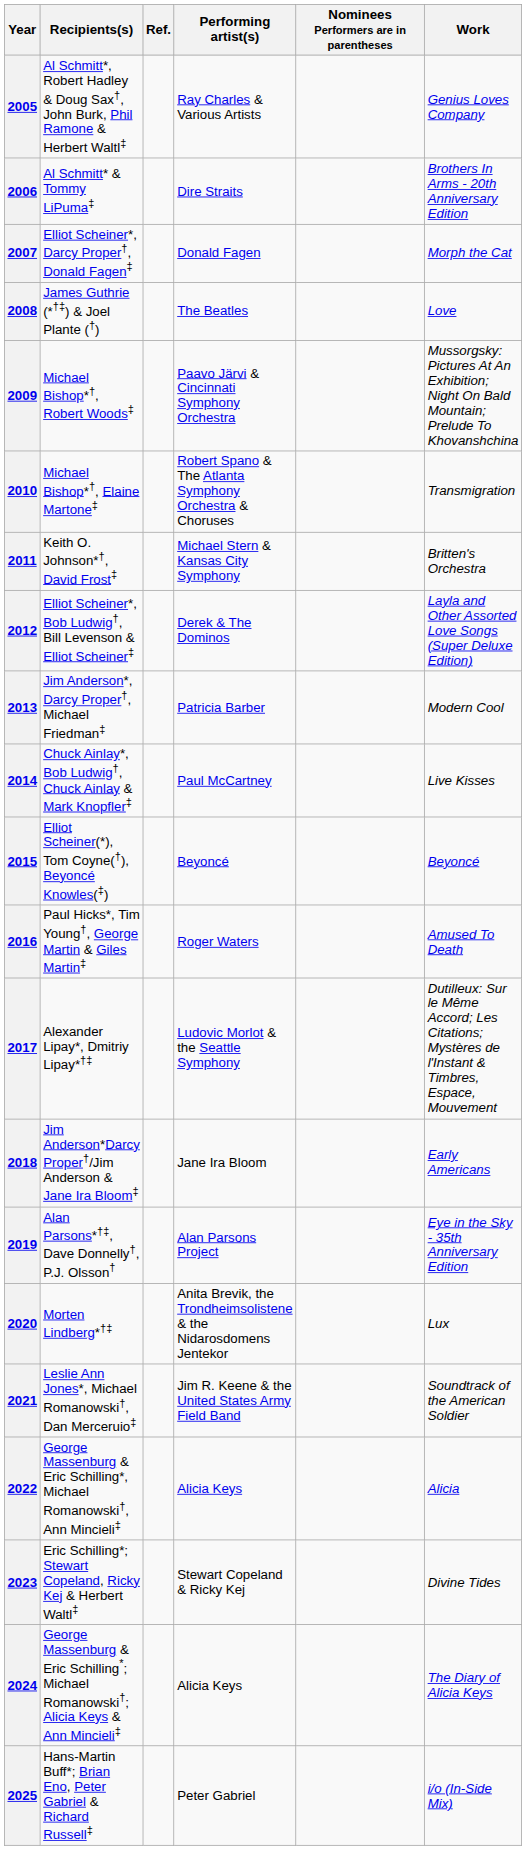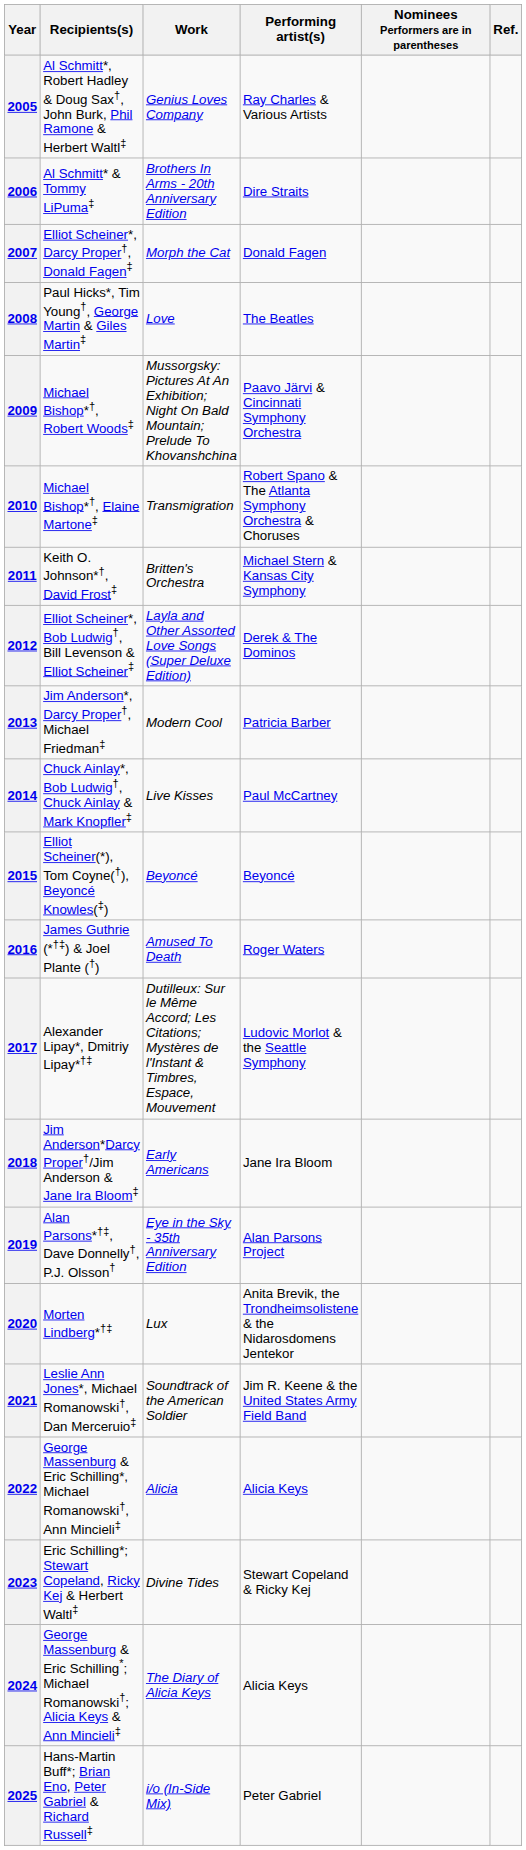 <table class="wikitable" width=100%>
 <tr bgcolor="#bebebe">
 <th width="5%">Year</th>
 <th width="15%">Recipients(s)</th>
-<th width="2%" class=unsortable>Ref.</th>
+<th width="15%">Work</th>
 <th width="15%">Performing artist(s)</th>
 <th width="33%" class=unsortable>Nominees<br><small>Performers are in parentheses</small></th>
-<th width="15%">Work</th>
+<th width="2%" class=unsortable>Ref.</th>
 </tr>
 <tr>
 <th scope="row" align="center"><a href='#'>2005</a></th>
 <td><a href='#'>Al Schmitt</a>*, Robert Hadley & Doug Sax<sup>†</sup>, John Burk, <a href='#'>Phil Ramone</a> & Herbert Waltl<sup>‡</sup></td>
-<td align="center"></td>
+<td><em><a href='#'>Genius Loves Company</a></em></td>
 <td><a href='#'>Ray Charles</a> & Various Artists</td>
 <td></td>
-<td><em><a href='#'>Genius Loves Company</a></em></td>
+<td align="center"></td>
 </tr>
 <tr>
 <th scope="row" align="center"><a href='#'>2006</a></th>
 <td><a href='#'>Al Schmitt</a>* & <a href='#'>Tommy LiPuma</a><sup>‡</sup></td>
-<td align="center"></td>
+<td><em><a href='#'>Brothers In Arms - 20th Anniversary Edition</a></em></td>
 <td><a href='#'>Dire Straits</a></td>
 <td></td>
-<td><em><a href='#'>Brothers In Arms - 20th Anniversary Edition</a></em></td>
+<td align="center"></td>
 </tr>
 <tr>
 <th scope="row" align="center"><a href='#'>2007</a></th>
 <td><a href='#'>Elliot Scheiner</a>*, <a href='#'>Darcy Proper</a><sup>†</sup>, <a href='#'>Donald Fagen</a><sup>‡</sup></td>
-<td align="center"></td>
+<td><em><a href='#'>Morph the Cat</a></em></td>
 <td><a href='#'>Donald Fagen</a></td>
 <td></td>
-<td><em><a href='#'>Morph the Cat</a></em></td>
+<td align="center"></td>
 </tr>
 <tr>
 <th scope="row" align="center"><a href='#'>2008</a></th>
-<td><a href='#'>James Guthrie</a> (*<sup>†‡</sup>) & Joel Plante (<sup>†</sup>)</td>
-<td align="center"></td>
+<td>Paul Hicks*, Tim Young<sup>†</sup>, <a href='#'>George Martin</a> & <a href='#'>Giles Martin</a><sup>‡</sup></td>
+<td><em><a href='#'>Love</a></em></td>
 <td><a href='#'>The Beatles</a></td>
 <td></td>
-<td><em><a href='#'>Love</a></em></td>
+<td align="center"></td>
 </tr>
 <tr>
 <th scope="row" align="center"><a href='#'>2009</a></th>
 <td><a href='#'>Michael Bishop</a>*<sup>†</sup>, <a href='#'>Robert Woods</a><sup>‡</sup></td>
-<td align="center"></td>
+<td><em>Mussorgsky: Pictures At An Exhibition; Night On Bald Mountain; Prelude To Khovanshchina</em></td>
 <td><a href='#'>Paavo Järvi</a> & <a href='#'>Cincinnati Symphony Orchestra</a></td>
 <td></td>
-<td><em>Mussorgsky: Pictures At An Exhibition; Night On Bald Mountain; Prelude To Khovanshchina</em></td>
+<td align="center"></td>
 </tr>
 <tr>
 <th scope="row" align="center"><a href='#'>2010</a></th>
 <td><a href='#'>Michael Bishop</a>*<sup>†</sup>, <a href='#'>Elaine Martone</a><sup>‡</sup></td>
-<td align="center"></td>
+<td><em>Transmigration</em></td>
 <td><a href='#'>Robert Spano</a> & The <a href='#'>Atlanta Symphony Orchestra</a> & Choruses</td>
 <td></td>
-<td><em>Transmigration</em></td>
+<td align="center"></td>
 </tr>
 <tr>
 <th scope="row" align="center"><a href='#'>2011</a></th>
 <td>Keith O. Johnson*<sup>†</sup>, <a href='#'>David Frost</a><sup>‡</sup></td>
-<td align="center"></td>
+<td><em>Britten's Orchestra</em></td>
 <td><a href='#'>Michael Stern</a> & <a href='#'>Kansas City Symphony</a></td>
 <td></td>
-<td><em>Britten's Orchestra</em></td>
+<td align="center"></td>
 </tr>
 <tr>
 <th scope="row" align="center"><a href='#'>2012</a></th>
 <td><a href='#'>Elliot Scheiner</a>*, <a href='#'>Bob Ludwig</a><sup>†</sup>, Bill Levenson & <a href='#'>Elliot Scheiner</a><sup>‡</sup></td>
-<td align="center"></td>
+<td><em><a href='#'>Layla and Other Assorted Love Songs (Super Deluxe Edition)</a></em></td>
 <td><a href='#'>Derek & The Dominos</a></td>
 <td></td>
-<td><em><a href='#'>Layla and Other Assorted Love Songs (Super Deluxe Edition)</a></em></td>
+<td align="center"></td>
 </tr>
 <tr>
 <th scope="row" align="center"><a href='#'>2013</a></th>
 <td><a href='#'>Jim Anderson</a>*, <a href='#'>Darcy Proper</a><sup>†</sup>, Michael Friedman<sup>‡</sup></td>
-<td align="center"></td>
+<td><em>Modern Cool</em></td>
 <td><a href='#'>Patricia Barber</a></td>
 <td></td>
-<td><em>Modern Cool</em></td>
+<td align="center"></td>
 </tr>
 <tr>
 <th scope="row" align="center"><a href='#'>2014</a></th>
 <td><a href='#'>Chuck Ainlay</a>*, <a href='#'>Bob Ludwig</a><sup>†</sup>, <a href='#'>Chuck Ainlay</a> & <a href='#'>Mark Knopfler</a><sup>‡</sup></td>
-<td align="center"></td>
+<td><em>Live Kisses</em></td>
 <td><a href='#'>Paul McCartney</a></td>
 <td></td>
-<td><em>Live Kisses</em></td>
+<td align="center"></td>
 </tr>
 <tr>
 <th scope="row" align="center"><a href='#'>2015</a></th>
 <td><a href='#'>Elliot Scheiner</a>(*), Tom Coyne(<sup>†</sup>), <a href='#'>Beyoncé Knowles</a>(<sup>‡</sup>)</td>
-<td align="center"></td>
+<td><em><a href='#'>Beyoncé</a></em></td>
 <td><a href='#'>Beyoncé</a></td>
 <td></td>
-<td><em><a href='#'>Beyoncé</a></em></td>
+<td align="center"></td>
 </tr>
 <tr>
 <th scope="row" align="center"><a href='#'>2016</a></th>
-<td>Paul Hicks*, Tim Young<sup>†</sup>, <a href='#'>George Martin</a> & <a href='#'>Giles Martin</a><sup>‡</sup></td>
-<td align="center"></td>
+<td><a href='#'>James Guthrie</a> (*<sup>†‡</sup>) & Joel Plante (<sup>†</sup>)</td>
+<td><em><a href='#'>Amused To Death</a></em></td>
 <td><a href='#'>Roger Waters</a></td>
 <td></td>
-<td><em><a href='#'>Amused To Death</a></em></td>
+<td align="center"></td>
 </tr>
 <tr>
 <th scope="row" align="center"><a href='#'>2017</a></th>
 <td>Alexander Lipay*, Dmitriy Lipay*<sup>†‡</sup></td>
-<td align="center"></td>
+<td><em>Dutilleux: Sur le Même Accord; Les Citations; Mystères de l'Instant & Timbres, Espace, Mouvement</em></td>
 <td><a href='#'>Ludovic Morlot</a> & the <a href='#'>Seattle Symphony</a></td>
 <td></td>
-<td><em>Dutilleux: Sur le Même Accord; Les Citations; Mystères de l'Instant & Timbres, Espace, Mouvement</em></td>
+<td align="center"></td>
 </tr>
 <tr>
 <th scope="row" align="center"><a href='#'>2018</a></th>
 <td><a href='#'>Jim Anderson</a>*<a href='#'>Darcy Proper</a><sup>†</sup>/Jim Anderson & <a href='#'>Jane Ira Bloom</a><sup>‡</sup></td>
-<td align="center"></td>
+<td><em><a href='#'>Early Americans</a></em></td>
 <td>Jane Ira Bloom</td>
 <td></td>
-<td><em><a href='#'>Early Americans</a></em></td>
+<td align="center"></td>
 </tr>
 <tr>
 <th scope="row" align="center"><a href='#'>2019</a></th>
 <td><a href='#'>Alan Parsons</a>*<sup>†‡</sup>, Dave Donnelly<sup>†</sup>, P.J. Olsson<sup>†</sup></td>
-<td align="center"></td>
+<td><em><a href='#'>Eye in the Sky - 35th Anniversary Edition</a></em></td>
 <td><a href='#'>Alan Parsons Project</a></td>
 <td></td>
-<td><em><a href='#'>Eye in the Sky - 35th Anniversary Edition</a></em></td>
+<td align="center"></td>
 </tr>
 <tr>
 <th scope="row" align="center"><a href='#'>2020</a></th>
 <td><a href='#'>Morten Lindberg</a>*<sup>†‡</sup></td>
-<td align="center"></td>
+<td><em>Lux</em></td>
 <td>Anita Brevik, the <a href='#'>Trondheimsolistene</a> & the Nidarosdomens Jentekor</td>
 <td></td>
-<td><em>Lux</em></td>
+<td align="center"></td>
 </tr>
 <tr>
 <th scope="row" align="center"><a href='#'>2021</a></th>
 <td><a href='#'>Leslie Ann Jones</a>*, Michael Romanowski<sup>†</sup>, Dan Merceruio<sup>‡</sup></td>
-<td align="center"></td>
+<td><em>Soundtrack of the American Soldier</em></td>
 <td>Jim R. Keene & the <a href='#'>United States Army Field Band</a></td>
 <td></td>
-<td><em>Soundtrack of the American Soldier</em></td>
+<td align="center"></td>
 </tr>
 <tr>
 <th scope="row" align="center"><a href='#'>2022</a></th>
 <td><a href='#'>George Massenburg</a> & Eric Schilling*, Michael Romanowski<sup>†</sup>, Ann Mincieli<sup>‡</sup></td>
-<td align="center"></td>
+<td><em><a href='#'>Alicia</a></em></td>
 <td><a href='#'>Alicia Keys</a></td>
 <td></td>
-<td><em><a href='#'>Alicia</a></em></td>
+<td align="center"></td>
 </tr>
 <tr>
 <th><a href='#'>2023</a></th>
 <td>Eric Schilling*; <a href='#'>Stewart Copeland</a>, <a href='#'>Ricky Kej</a> & Herbert Waltl<sup>‡</sup></td>
-<td></td>
+<td><em>Divine Tides</em></td>
 <td>Stewart Copeland & Ricky Kej</td>
 <td></td>
-<td><em>Divine Tides</em></td>
+<td></td>
 </tr>
 <tr>
 <th><a href='#'>2024</a></th>
 <td><a href='#'>George Massenburg</a> & Eric Schilling<sup>*</sup>; Michael Romanowski<sup>†</sup>; <a href='#'>Alicia Keys</a> & <a href='#'>Ann Mincieli</a><sup>‡</sup></td>
-<td></td>
+<td><em><a href='#'>The Diary of Alicia Keys</a></em></td>
 <td>Alicia Keys</td>
 <td></td>
-<td><em><a href='#'>The Diary of Alicia Keys</a></em></td>
+<td></td>
 </tr>
 <tr>
 <th><a href='#'>2025</a></th>
 <td>Hans-Martin Buff*; <a href='#'>Brian Eno</a>, <a href='#'>Peter Gabriel</a> & <a href='#'>Richard Russell</a><sup>‡</sup></td>
-<td></td>
+<td><em><a href='#'>i/o (In-Side Mix)</a></em></td>
 <td>Peter Gabriel</td>
 <td></td>
-<td><em><a href='#'>i/o (In-Side Mix)</a></em></td>
+<td></td>
 </tr>
 </table>
